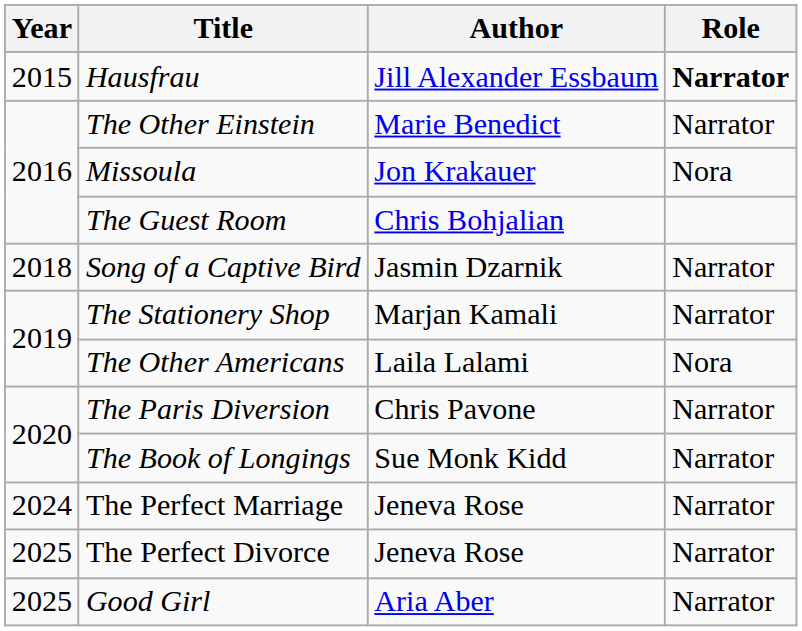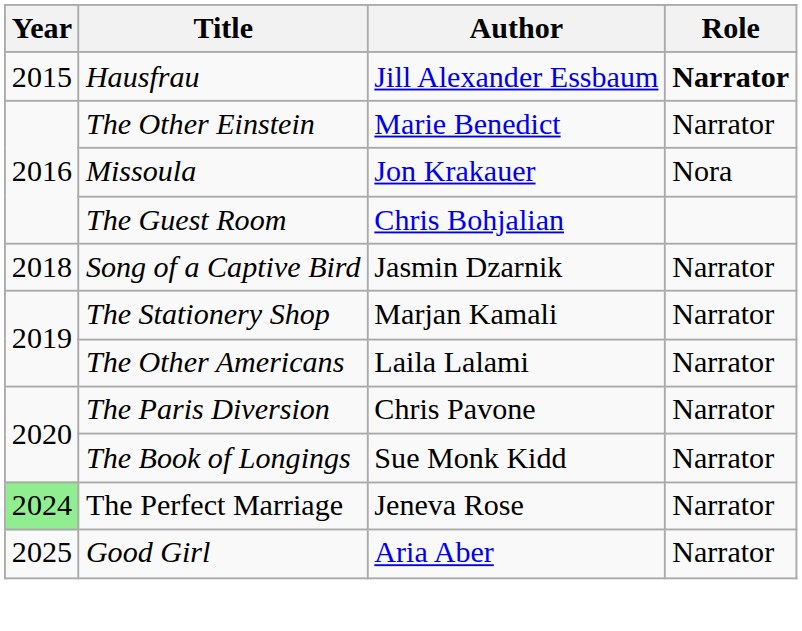 <table class="wikitable sortable">
 <tr>
 <th>Year</th>
 <th>Title</th>
 <th>Author</th>
 <th>Role</th>
 </tr>
 <tr>
 <td>2015</td>
 <td><em>Hausfrau</em></td>
 <td><a href='#'>Jill Alexander Essbaum</a></td>
 <td><strong>Narrator</strong></td>
 </tr>
 <tr>
 <td rowspan="3">2016</td>
 <td><em>The Other Einstein</em></td>
 <td><a href='#'>Marie Benedict</a></td>
 <td>Narrator</td>
 </tr>
 <tr>
 <td><em>Missoula</em></td>
 <td><a href='#'>Jon Krakauer</a></td>
 <td>Nora</td>
 </tr>
 <tr>
 <td><em>The Guest Room</em></td>
 <td><a href='#'>Chris Bohjalian</a></td>
 <td></td>
 </tr>
 <tr>
 <td>2018</td>
 <td><em>Song of a Captive Bird</em></td>
 <td>Jasmin Dzarnik</td>
 <td>Narrator</td>
 </tr>
 <tr>
 <td rowspan="2">2019</td>
 <td><em>The Stationery Shop</em></td>
 <td>Marjan Kamali</td>
 <td>Narrator</td>
 </tr>
 <tr>
 <td><em>The Other Americans</em></td>
 <td>Laila Lalami</td>
-<td>Nora</td>
+<td>Narrator</td>
 </tr>
 <tr>
 <td rowspan="2">2020</td>
 <td><em>The Paris Diversion</em></td>
 <td>Chris Pavone</td>
 <td>Narrator</td>
 </tr>
 <tr>
 <td><em>The Book of Longings</em></td>
 <td>Sue Monk Kidd</td>
 <td>Narrator</td>
 </tr>
 <tr>
-<td>2024</td>
+<td style="background: lightgreen;">2024</td>
 <td>The Perfect Marriage</td>
-<td>Jeneva Rose</td>
-<td>Narrator</td>
-</tr>
-<tr>
-<td>2025</td>
-<td>The Perfect Divorce</td>
 <td>Jeneva Rose</td>
 <td>Narrator</td>
 </tr>
 <tr>
 <td>2025</td>
 <td><em>Good Girl</em></td>
 <td><a href='#'>Aria Aber</a></td>
 <td>Narrator</td>
 </tr>
 </table>
